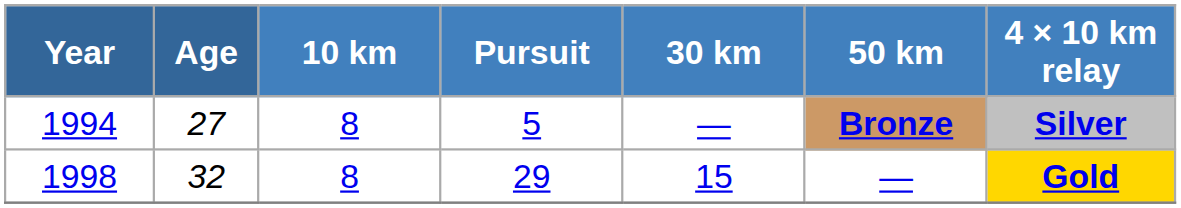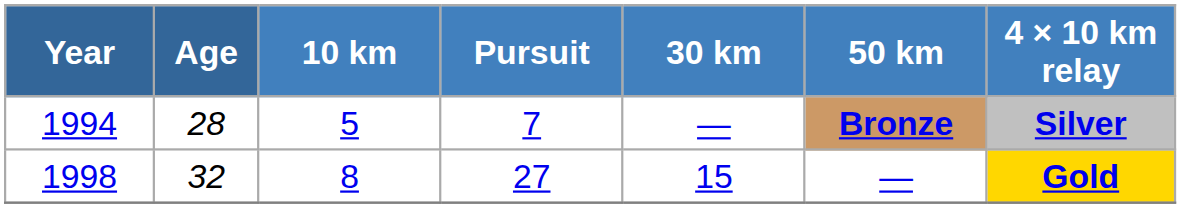 <table class="wikitable" style="font-size:95%; text-align:center; border:grey solid 1px; border-collapse:collapse; background:#ffffff;">
 <tr>
 <th style="background-color:#369; color:white; width:60px;"> Year </th>
 <th style="background-color:#369; color:white; width:40px;"> Age </th>
 <th style="background-color:#4180be; color:white; width:75px;"> 10 km </th>
 <th style="background-color:#4180be; color:white; width:75px;"> Pursuit </th>
 <th style="background-color:#4180be; color:white; width:75px;"> 30 km </th>
 <th style="background-color:#4180be; color:white; width:75px;"> 50 km </th>
 <th style="background-color:#4180be; color:white; width:75px;"> 4 × 10 km <br> relay </th>
 </tr>
 <tr>
 <td><a href='#'>1994</a></td>
-<td><em>27</em></td>
-<td><a href='#'>8</a></td>
+<td><em>28</em></td>
 <td><a href='#'>5</a></td>
+<td><a href='#'>7</a></td>
 <td><a href='#'>—</a></td>
 <td bgcolor="cc9966"><a href='#'><strong>Bronze</strong></a></td>
 <td style="background:silver;"><a href='#'><strong>Silver</strong></a></td>
 </tr>
 <tr>
 <td><a href='#'>1998</a></td>
 <td><em>32</em></td>
 <td><a href='#'>8</a></td>
-<td><a href='#'>29</a></td>
+<td><a href='#'>27</a></td>
 <td><a href='#'>15</a></td>
 <td><a href='#'>—</a></td>
 <td style="background:gold;"><a href='#'><strong>Gold</strong></a></td>
 </tr>
 <tr>
 </tr>
 </table>
